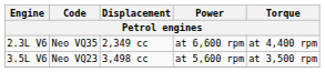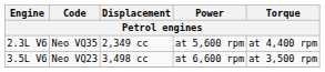 <table class="wikitable">
 <tr>
 <th>Engine</th>
 <th>Code</th>
 <th>Displacement</th>
 <th>Power</th>
 <th>Torque</th>
 </tr>
 <tr>
 <th colspan="9">Petrol engines</th>
 </tr>
 <tr>
 <td>2.3L V6</td>
 <td>Neo VQ35</td>
 <td>2,349 cc</td>
-<td> at 6,600 rpm</td>
+<td> at 5,600 rpm</td>
 <td> at 4,400 rpm</td>
 </tr>
 <tr>
 <td>3.5L V6</td>
 <td>Neo VQ23</td>
 <td>3,498 cc</td>
-<td> at 5,600 rpm</td>
+<td> at 6,600 rpm</td>
 <td> at 3,500 rpm</td>
 </tr>
 <tr>
 </tr>
 </table>
